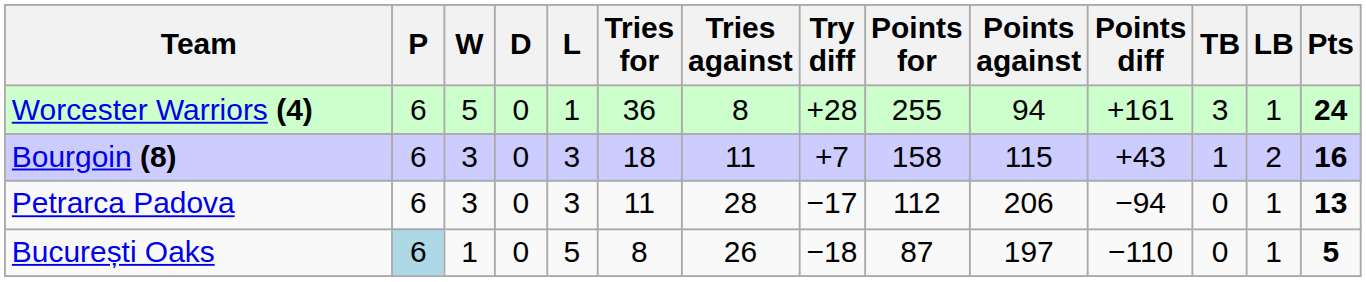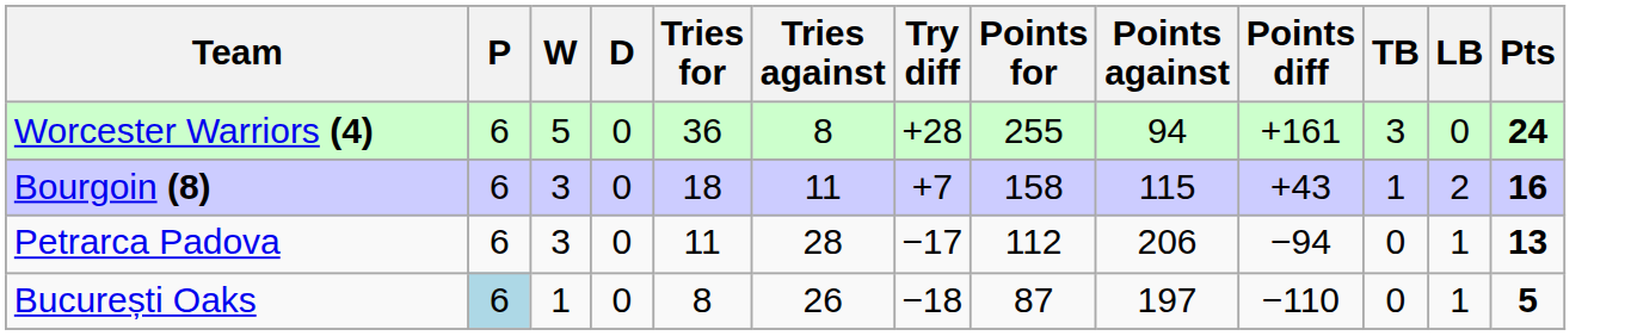 <table class="wikitable" style="text-align: center;">
 <tr>
 <th width="200">Team</th>
 <th width="20">P</th>
 <th width="20">W</th>
 <th width="20">D</th>
-<th width="20">L</th>
 <th width="20">Tries for</th>
 <th width="20">Tries against</th>
 <th width="20">Try diff</th>
 <th width="20">Points for</th>
 <th width="20">Points against</th>
 <th width="25">Points diff</th>
 <th width="20">TB</th>
 <th width="20">LB</th>
 <th width="20">Pts</th>
 </tr>
 <tr bgcolor="#ccffcc">
 <td align=left> <a href='#'>Worcester Warriors</a> <strong>(4)</strong></td>
 <td>6</td>
 <td>5</td>
 <td>0</td>
-<td>1</td>
 <td>36</td>
 <td>8</td>
 <td>+28</td>
 <td>255</td>
 <td>94</td>
 <td>+161</td>
 <td>3</td>
-<td>1</td>
+<td>0</td>
 <td><strong>24</strong></td>
 </tr>
 <tr bgcolor="#ccccff">
 <td align=left> <a href='#'>Bourgoin</a> <strong>(8)</strong></td>
 <td>6</td>
 <td>3</td>
 <td>0</td>
-<td>3</td>
 <td>18</td>
 <td>11</td>
 <td>+7</td>
 <td>158</td>
 <td>115</td>
 <td>+43</td>
 <td>1</td>
 <td>2</td>
 <td><strong>16</strong></td>
 </tr>
 <tr>
 <td align=left> <a href='#'>Petrarca Padova</a></td>
 <td>6</td>
 <td>3</td>
 <td>0</td>
-<td>3</td>
 <td>11</td>
 <td>28</td>
 <td>−17</td>
 <td>112</td>
 <td>206</td>
 <td>−94</td>
 <td>0</td>
 <td>1</td>
 <td><strong>13</strong></td>
 </tr>
 <tr>
 <td align=left> <a href='#'>București Oaks</a></td>
 <td style="background: lightblue;">6</td>
 <td>1</td>
 <td>0</td>
-<td>5</td>
 <td>8</td>
 <td>26</td>
 <td>−18</td>
 <td>87</td>
 <td>197</td>
 <td>−110</td>
 <td>0</td>
 <td>1</td>
 <td><strong>5</strong></td>
 </tr>
 </table>
